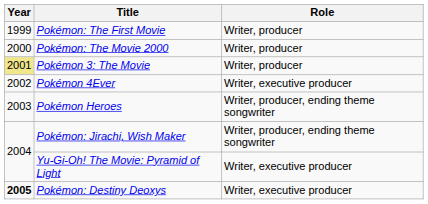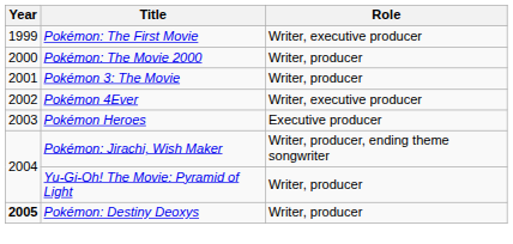 <table class="wikitable" border="1">
 <tr>
 <th>Year</th>
 <th>Title</th>
 <th>Role</th>
 </tr>
 <tr>
 <td>1999</td>
 <td><em><a href='#'>Pokémon: The First Movie</a></em></td>
-<td>Writer, producer</td>
+<td>Writer, executive producer</td>
 </tr>
 <tr>
 <td>2000</td>
 <td><em><a href='#'>Pokémon: The Movie 2000</a></em></td>
 <td>Writer, producer</td>
 </tr>
 <tr>
-<td style="background: khaki;">2001</td>
+<td>2001</td>
 <td><em><a href='#'>Pokémon 3: The Movie</a></em></td>
 <td>Writer, producer</td>
 </tr>
 <tr>
 <td>2002</td>
 <td><em><a href='#'>Pokémon 4Ever</a></em></td>
 <td>Writer, executive producer</td>
 </tr>
 <tr>
 <td>2003</td>
 <td><em><a href='#'>Pokémon Heroes</a></em></td>
-<td>Writer, producer, ending theme songwriter</td>
+<td>Executive producer</td>
 </tr>
 <tr>
 <td rowspan=2>2004</td>
 <td><em><a href='#'>Pokémon: Jirachi, Wish Maker</a></em></td>
 <td>Writer, producer, ending theme songwriter</td>
 </tr>
 <tr>
 <td><em><a href='#'>Yu-Gi-Oh! The Movie: Pyramid of Light</a></em></td>
-<td>Writer, executive producer</td>
+<td>Writer, producer</td>
 </tr>
 <tr>
 <td><strong>2005</strong></td>
 <td><em><a href='#'>Pokémon: Destiny Deoxys</a></em></td>
-<td>Writer, executive producer</td>
+<td>Writer, producer </td>
 </tr>
 </table>
